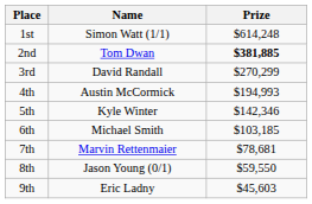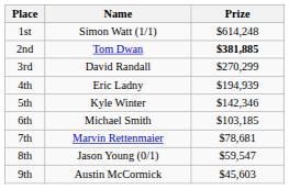 <table class="wikitable">
 <tr>
 <th width="50">Place</th>
 <th width="200">Name</th>
 <th width="125">Prize</th>
 </tr>
 <tr>
 <td align = "center">1st</td>
 <td align = "center">Simon Watt (1/1)</td>
 <td align = "center">$614,248</td>
 </tr>
 <tr>
 <td align = "center">2nd</td>
 <td align = "center"><a href='#'>Tom Dwan</a></td>
 <td align = "center"><strong>$381,885</strong></td>
 </tr>
 <tr>
 <td align = "center">3rd</td>
 <td align = "center">David Randall</td>
 <td align = "center">$270,299</td>
 </tr>
 <tr>
 <td align = "center">4th</td>
-<td align = "center">Austin McCormick</td>
-<td align = "center">$194,993</td>
+<td align = "center">Eric Ladny</td>
+<td align = "center">$194,939</td>
 </tr>
 <tr>
 <td align = "center">5th</td>
 <td align = "center">Kyle Winter</td>
 <td align = "center">$142,346</td>
 </tr>
 <tr>
 <td align = "center">6th</td>
 <td align = "center">Michael Smith</td>
 <td align = "center">$103,185</td>
 </tr>
 <tr>
 <td align = "center">7th</td>
 <td align = "center"><a href='#'>Marvin Rettenmaier</a></td>
 <td align = "center">$78,681</td>
 </tr>
 <tr>
 <td align = "center">8th</td>
 <td align = "center">Jason Young (0/1)</td>
-<td align = "center">$59,550</td>
+<td align = "center">$59,547</td>
 </tr>
 <tr>
 <td align = "center">9th</td>
-<td align = "center">Eric Ladny</td>
+<td align = "center">Austin McCormick</td>
 <td align = "center">$45,603</td>
 </tr>
 </table>
